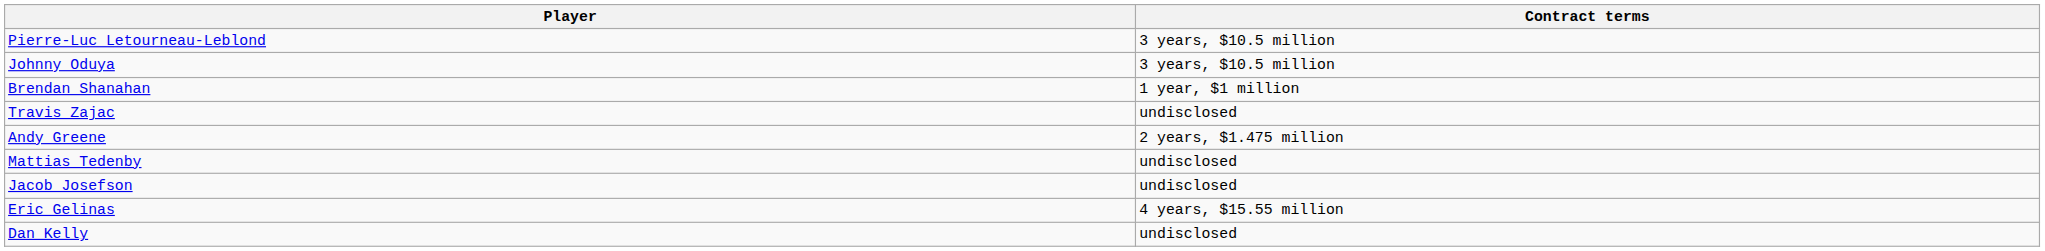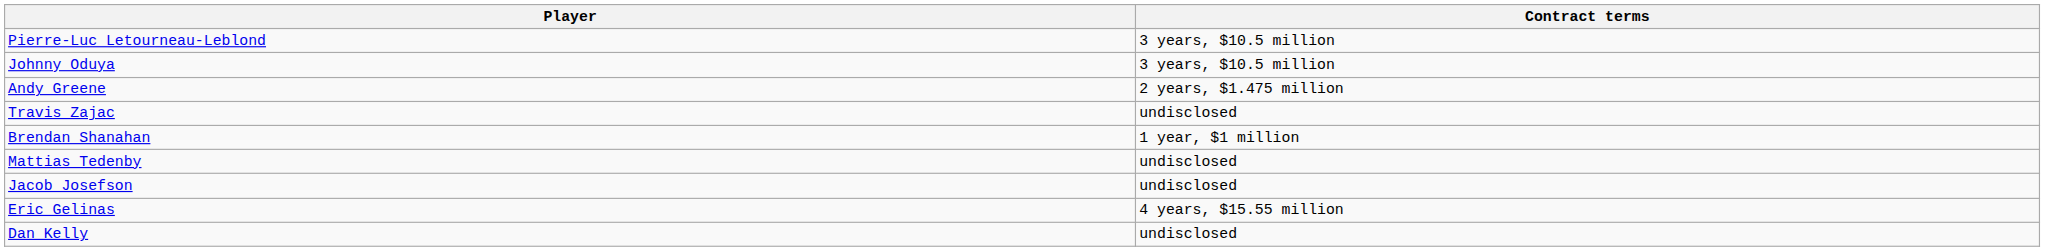 <table class="wikitable" width=90%>
 <tr>
 <th>Player</th>
 <th>Contract terms</th>
 </tr>
 <tr>
 <td><a href='#'>Pierre-Luc Letourneau-Leblond</a></td>
 <td>3 years, $10.5 million</td>
 </tr>
 <tr>
 <td><a href='#'>Johnny Oduya</a></td>
 <td>3 years, $10.5 million</td>
 </tr>
 <tr>
-<td><a href='#'>Brendan Shanahan</a></td>
-<td>1 year, $1 million</td>
+<td><a href='#'>Andy Greene</a></td>
+<td>2 years, $1.475 million</td>
 </tr>
 <tr>
 <td><a href='#'>Travis Zajac</a></td>
 <td>undisclosed</td>
 </tr>
 <tr>
-<td><a href='#'>Andy Greene</a></td>
-<td>2 years, $1.475 million</td>
+<td><a href='#'>Brendan Shanahan</a></td>
+<td>1 year, $1 million</td>
 </tr>
 <tr>
 <td><a href='#'>Mattias Tedenby</a></td>
 <td>undisclosed</td>
 </tr>
 <tr>
 <td><a href='#'>Jacob Josefson</a></td>
 <td>undisclosed</td>
 </tr>
 <tr>
 <td><a href='#'>Eric Gelinas</a></td>
 <td>4 years, $15.55 million</td>
 </tr>
 <tr>
 <td><a href='#'>Dan Kelly</a></td>
 <td>undisclosed</td>
 </tr>
 </table>
